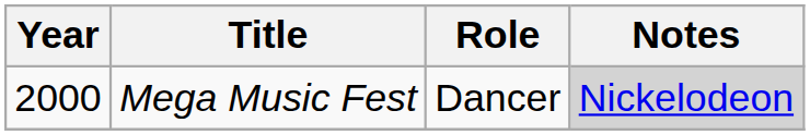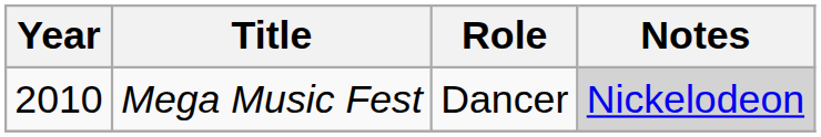 <table class="wikitable">
 <tr>
 <th>Year</th>
 <th>Title</th>
 <th>Role</th>
 <th>Notes</th>
 </tr>
 <tr>
-<td>2000</td>
+<td>2010</td>
 <td><em>Mega Music Fest</em></td>
 <td>Dancer</td>
 <td style="background: lightgrey;"><a href='#'>Nickelodeon</a></td>
 </tr>
 <tr>
 </tr>
 </table>
